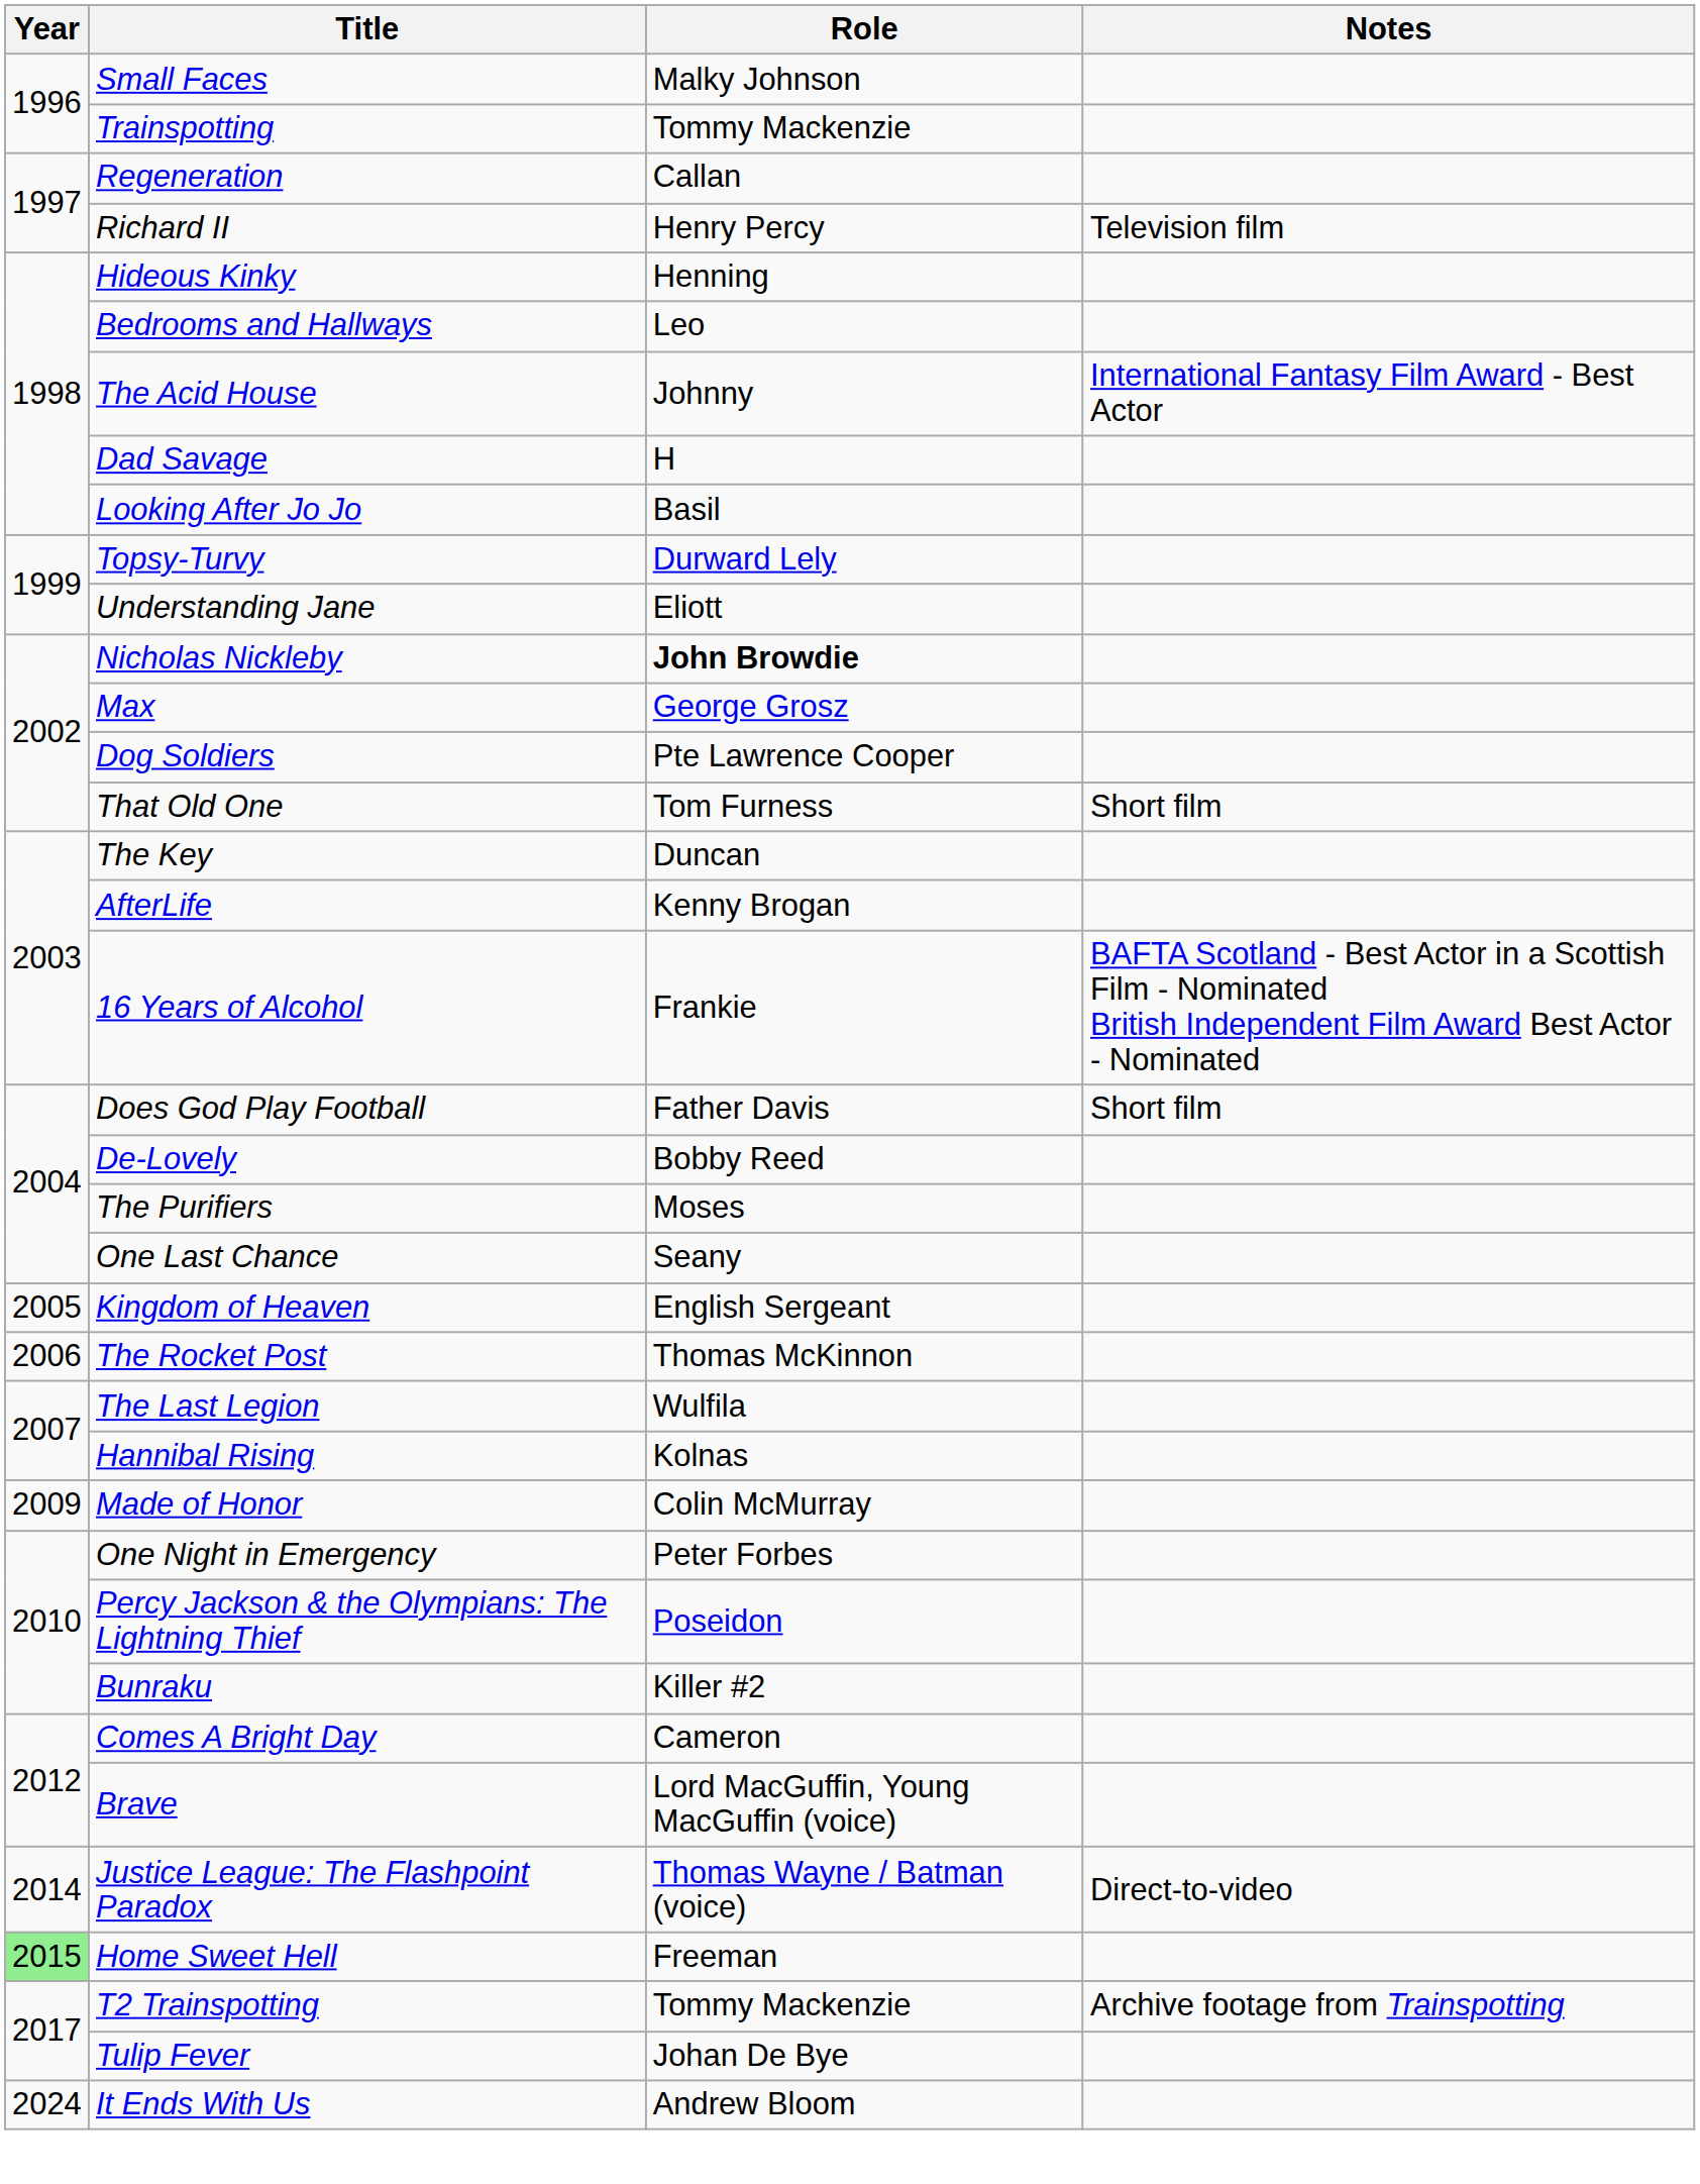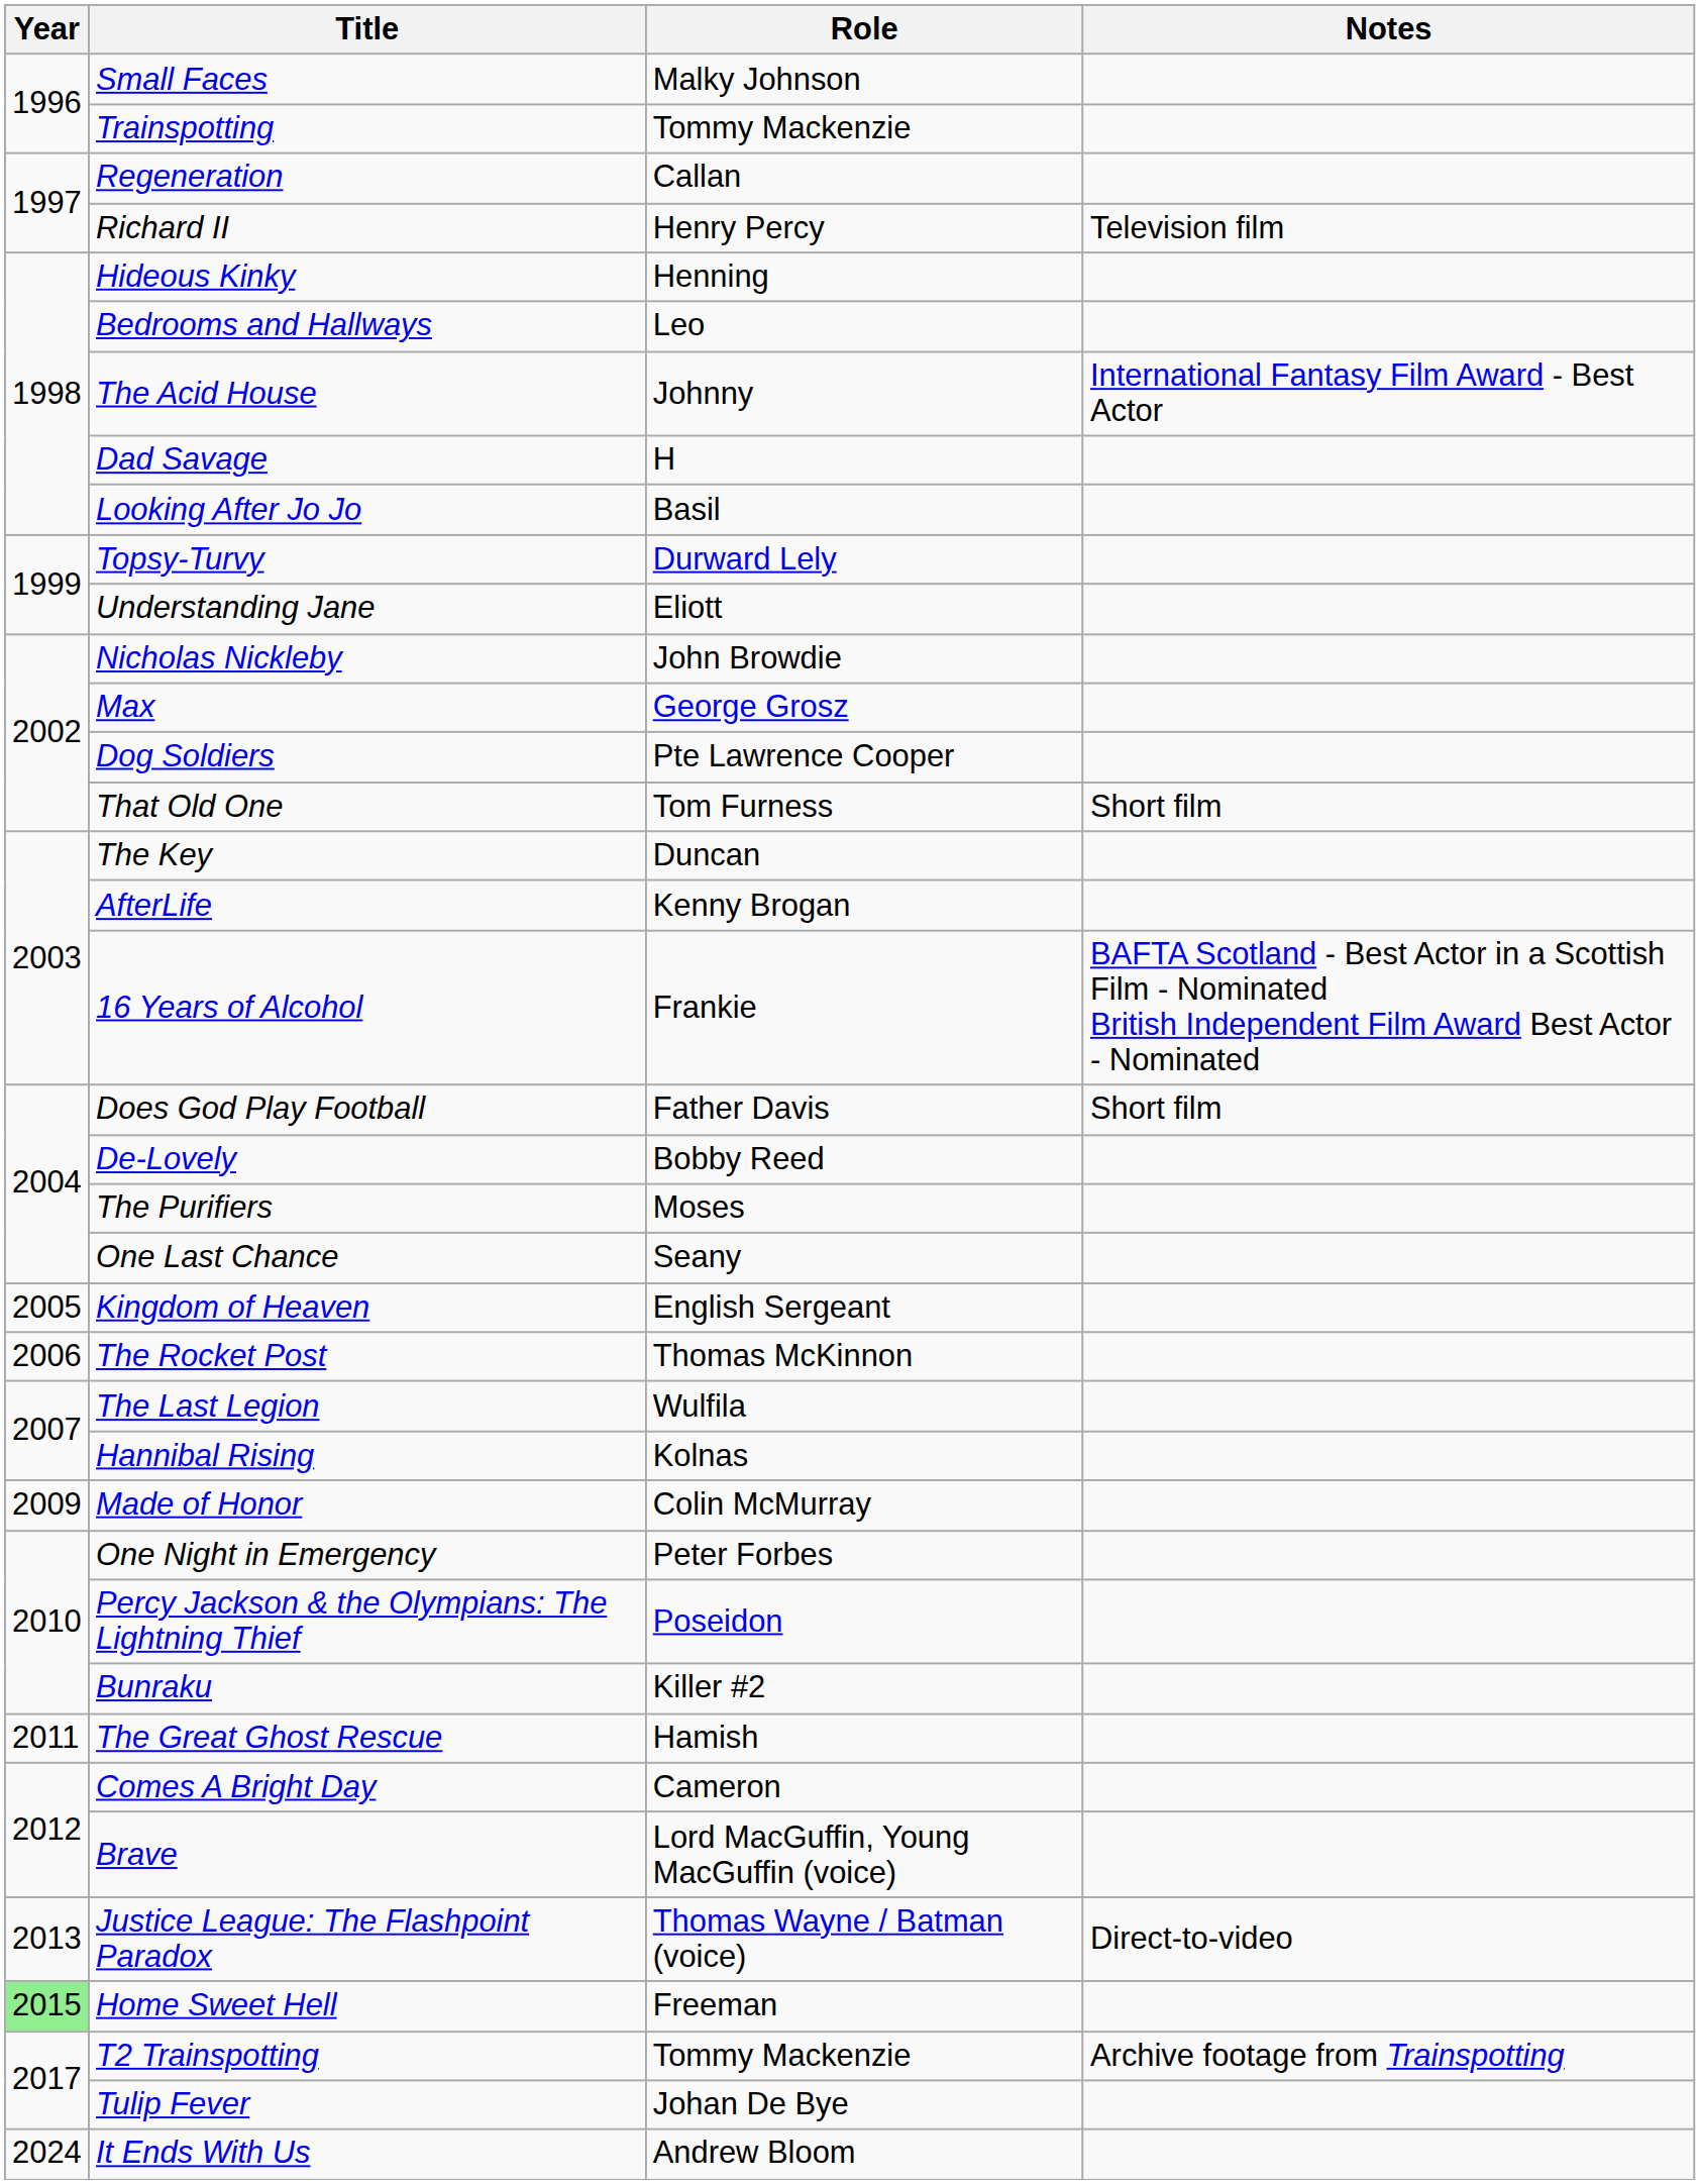 <table class="wikitable sortable">
 <tr>
 <th>Year</th>
 <th>Title</th>
 <th>Role</th>
 <th>Notes</th>
 </tr>
 <tr>
 <td rowspan="2">1996</td>
 <td><em><a href='#'>Small Faces</a></em></td>
 <td>Malky Johnson</td>
 <td></td>
 </tr>
 <tr>
 <td><em><a href='#'>Trainspotting</a></em></td>
 <td>Tommy Mackenzie</td>
 <td></td>
 </tr>
 <tr>
 <td rowspan="2">1997</td>
 <td><em><a href='#'>Regeneration</a></em></td>
 <td>Callan</td>
 <td></td>
 </tr>
 <tr>
 <td><em>Richard II</em></td>
 <td>Henry Percy</td>
 <td>Television film</td>
 </tr>
 <tr>
 <td rowspan="5">1998</td>
 <td><em><a href='#'>Hideous Kinky</a></em></td>
 <td>Henning</td>
 <td></td>
 </tr>
 <tr>
 <td><em><a href='#'>Bedrooms and Hallways</a></em></td>
 <td>Leo</td>
 <td></td>
 </tr>
 <tr>
 <td><em><a href='#'>The Acid House</a></em></td>
 <td>Johnny</td>
 <td><a href='#'>International Fantasy Film Award</a> - Best Actor</td>
 </tr>
 <tr>
 <td><em><a href='#'>Dad Savage</a></em></td>
 <td>H</td>
 <td></td>
 </tr>
 <tr>
 <td><em><a href='#'>Looking After Jo Jo</a></em></td>
 <td>Basil</td>
 <td></td>
 </tr>
 <tr>
 <td rowspan="2">1999</td>
 <td><em><a href='#'>Topsy-Turvy</a></em></td>
 <td><a href='#'>Durward Lely</a></td>
 <td></td>
 </tr>
 <tr>
 <td><em>Understanding Jane</em></td>
 <td>Eliott</td>
 <td></td>
 </tr>
 <tr>
 <td rowspan="4">2002</td>
 <td><em><a href='#'>Nicholas Nickleby</a></em></td>
-<td><strong>John Browdie</strong></td>
+<td>John Browdie</td>
 <td></td>
 </tr>
 <tr>
 <td><em><a href='#'>Max</a></em></td>
 <td><a href='#'>George Grosz</a></td>
 <td></td>
 </tr>
 <tr>
 <td><em><a href='#'>Dog Soldiers</a></em></td>
 <td>Pte Lawrence Cooper</td>
 <td></td>
 </tr>
 <tr>
 <td><em>That Old One</em></td>
 <td>Tom Furness</td>
 <td>Short film</td>
 </tr>
 <tr>
 <td rowspan="3">2003</td>
 <td><em>The Key</em></td>
 <td>Duncan</td>
 <td></td>
 </tr>
 <tr>
 <td><em><a href='#'>AfterLife</a></em></td>
 <td>Kenny Brogan</td>
 <td></td>
 </tr>
 <tr>
 <td><em><a href='#'>16 Years of Alcohol</a></em></td>
 <td>Frankie</td>
 <td><a href='#'>BAFTA Scotland</a> - Best Actor in a Scottish Film - Nominated<br> <a href='#'>British Independent Film Award</a> Best Actor - Nominated</td>
 </tr>
 <tr>
 <td rowspan="4">2004</td>
 <td><em>Does God Play Football</em></td>
 <td>Father Davis</td>
 <td>Short film</td>
 </tr>
 <tr>
 <td><em><a href='#'>De-Lovely</a></em></td>
 <td>Bobby Reed</td>
 <td></td>
 </tr>
 <tr>
 <td><em>The Purifiers</em></td>
 <td>Moses</td>
 <td></td>
 </tr>
 <tr>
 <td><em>One Last Chance</em></td>
 <td>Seany</td>
 <td></td>
 </tr>
 <tr>
 <td>2005</td>
 <td><em><a href='#'>Kingdom of Heaven</a></em></td>
 <td>English Sergeant</td>
 <td></td>
 </tr>
 <tr>
 <td>2006</td>
 <td><em><a href='#'>The Rocket Post</a></em></td>
 <td>Thomas McKinnon</td>
 <td></td>
 </tr>
 <tr>
 <td rowspan="2">2007</td>
 <td><em><a href='#'>The Last Legion</a></em></td>
 <td>Wulfila</td>
 <td></td>
 </tr>
 <tr>
 <td><em><a href='#'>Hannibal Rising</a></em></td>
 <td>Kolnas</td>
 <td></td>
 </tr>
 <tr>
 <td>2009</td>
 <td><em><a href='#'>Made of Honor</a></em></td>
 <td>Colin McMurray</td>
 <td></td>
 </tr>
 <tr>
 <td rowspan="3">2010</td>
 <td><em>One Night in Emergency</em></td>
 <td>Peter Forbes</td>
 <td></td>
 </tr>
 <tr>
 <td><em><a href='#'>Percy Jackson & the Olympians: The Lightning Thief</a></em></td>
 <td><a href='#'>Poseidon</a></td>
 <td></td>
 </tr>
 <tr>
 <td><em><a href='#'>Bunraku</a></em></td>
 <td>Killer #2</td>
 <td></td>
 </tr>
 <tr>
+<td>2011</td>
+<td><em><a href='#'>The Great Ghost Rescue</a></em></td>
+<td>Hamish</td>
+<td></td>
+</tr>
+<tr>
 <td rowspan="2">2012</td>
 <td><em><a href='#'>Comes A Bright Day</a></em></td>
 <td>Cameron</td>
 <td></td>
 </tr>
 <tr>
 <td><em><a href='#'>Brave</a></em></td>
 <td>Lord MacGuffin, Young MacGuffin (voice)</td>
 <td></td>
 </tr>
 <tr>
-<td>2014</td>
+<td>2013</td>
 <td><em><a href='#'>Justice League: The Flashpoint Paradox</a></em></td>
 <td><a href='#'>Thomas Wayne / Batman</a> (voice)</td>
 <td>Direct-to-video</td>
 </tr>
 <tr>
 <td style="background: lightgreen;">2015</td>
 <td><em><a href='#'>Home Sweet Hell</a></em></td>
 <td>Freeman</td>
 <td></td>
 </tr>
 <tr>
 <td rowspan="2">2017</td>
 <td><em><a href='#'>T2 Trainspotting</a></em></td>
 <td>Tommy Mackenzie</td>
 <td>Archive footage from <em><a href='#'>Trainspotting</a></em></td>
 </tr>
 <tr>
 <td><em><a href='#'>Tulip Fever</a></em></td>
 <td>Johan De Bye</td>
 <td></td>
 </tr>
 <tr>
 <td>2024</td>
 <td><a href='#'><em>It Ends With Us</em></a></td>
 <td>Andrew Bloom</td>
 <td></td>
 </tr>
 </table>
